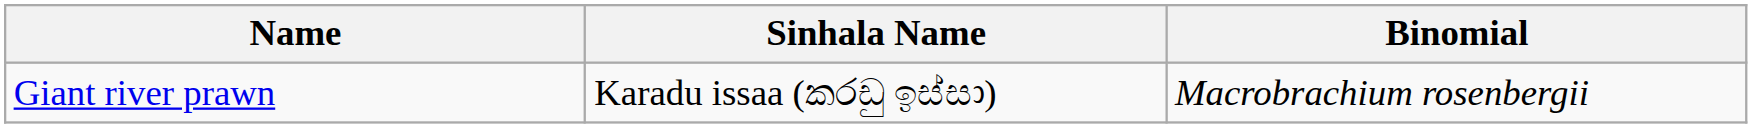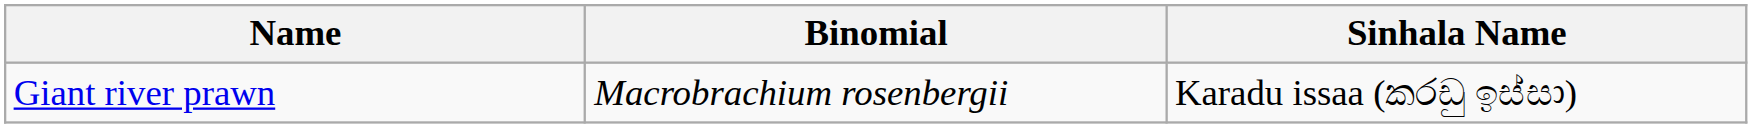 <table width=60% class="wikitable">
 <tr>
 <th width=20%>Name</th>
+<th width=20%>Binomial</th>
 <th width=20%>Sinhala Name</th>
-<th width=20%>Binomial</th>
 </tr>
 <tr>
 <td><a href='#'>Giant river prawn</a><br></td>
+<td><em>Macrobrachium rosenbergii</em></td>
 <td>Karadu issaa (කරඩු ඉස්සා)</td>
-<td><em>Macrobrachium rosenbergii</em></td>
 </tr>
 </table>
